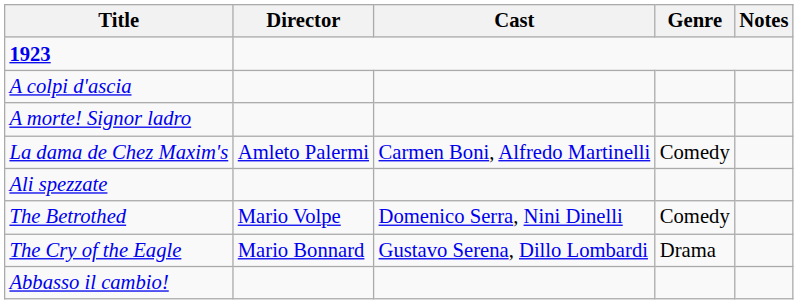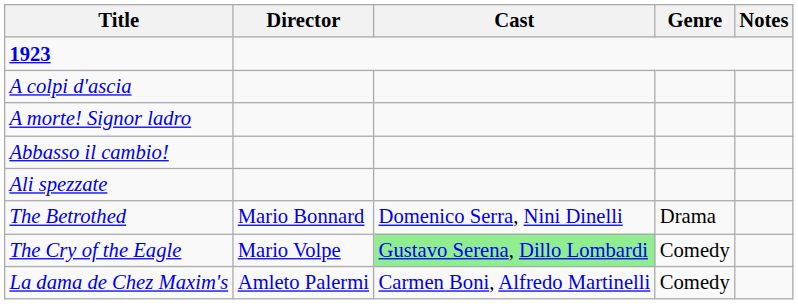 <table class="wikitable">
 <tr>
 <th>Title</th>
 <th>Director</th>
 <th>Cast</th>
 <th>Genre</th>
 <th>Notes</th>
 </tr>
 <tr>
 <td><strong><a href='#'>1923</a></strong></td>
 </tr>
 <tr>
 <td><em><a href='#'>A colpi d'ascia</a></em></td>
 <td></td>
 <td></td>
 <td></td>
 <td></td>
 </tr>
 <tr>
 <td><em><a href='#'>A morte! Signor ladro</a></em></td>
 <td></td>
 <td></td>
 <td></td>
 <td></td>
 </tr>
 <tr>
-<td><em><a href='#'>La dama de Chez Maxim's</a></em></td>
-<td><a href='#'>Amleto Palermi</a></td>
-<td><a href='#'>Carmen Boni</a>, <a href='#'>Alfredo Martinelli</a></td>
-<td>Comedy</td>
-<td><br></td>
+<td><em><a href='#'>Abbasso il cambio!</a></em></td>
+<td></td>
+<td></td>
+<td></td>
+<td></td>
 </tr>
 <tr>
 <td><em><a href='#'>Ali spezzate</a></em></td>
 <td></td>
 <td></td>
 <td></td>
 <td></td>
 </tr>
 <tr>
 <td><em><a href='#'>The Betrothed</a></em></td>
+<td><a href='#'>Mario Bonnard</a></td>
+<td><a href='#'>Domenico Serra</a>, <a href='#'>Nini Dinelli</a></td>
+<td>Drama</td>
+<td></td>
+</tr>
+<tr>
+<td><em><a href='#'>The Cry of the Eagle</a></em></td>
 <td><a href='#'>Mario Volpe</a></td>
-<td><a href='#'>Domenico Serra</a>, <a href='#'>Nini Dinelli</a></td>
+<td style="background: lightgreen;"><a href='#'>Gustavo Serena</a>, <a href='#'>Dillo Lombardi</a></td>
 <td>Comedy</td>
 <td></td>
 </tr>
 <tr>
-<td><em><a href='#'>The Cry of the Eagle</a></em></td>
-<td><a href='#'>Mario Bonnard</a></td>
-<td><a href='#'>Gustavo Serena</a>, <a href='#'>Dillo Lombardi</a></td>
-<td>Drama</td>
-<td></td>
-</tr>
-<tr>
-<td><em><a href='#'>Abbasso il cambio!</a></em></td>
-<td></td>
-<td></td>
-<td></td>
-<td></td>
+<td><em><a href='#'>La dama de Chez Maxim's</a></em></td>
+<td><a href='#'>Amleto Palermi</a></td>
+<td><a href='#'>Carmen Boni</a>, <a href='#'>Alfredo Martinelli</a></td>
+<td>Comedy</td>
+<td><br></td>
 </tr>
 </table>
